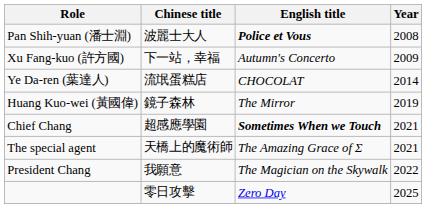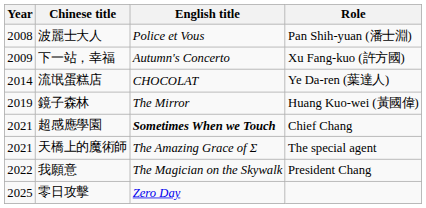 <table class="wikitable">
 <tr>
-<th>Role</th>
+<th>Year</th>
 <th>Chinese title</th>
 <th>English title</th>
-<th>Year</th>
+<th>Role</th>
 </tr>
 <tr>
+<td>2008</td>
+<td>波麗士大人</td>
+<td><em>Police et Vous</em></td>
 <td>Pan Shih-yuan (潘士淵)</td>
-<td>波麗士大人</td>
-<td><strong><em>Police et Vous</em></strong></td>
-<td>2008</td>
 </tr>
 <tr>
-<td>Xu Fang-kuo (許方國)</td>
+<td>2009</td>
 <td>下一站，幸福</td>
 <td><em>Autumn's Concerto</em></td>
-<td>2009</td>
+<td>Xu Fang-kuo (許方國)</td>
 </tr>
 <tr>
-<td>Ye Da-ren (葉達人)</td>
+<td>2014</td>
 <td>流氓蛋糕店</td>
 <td><em>CHOCOLAT</em></td>
-<td>2014</td>
+<td>Ye Da-ren (葉達人)</td>
 </tr>
 <tr>
-<td>Huang Kuo-wei (黃國偉)</td>
+<td>2019</td>
 <td>鏡子森林</td>
 <td><em>The Mirror</em></td>
-<td>2019</td>
+<td>Huang Kuo-wei (黃國偉)</td>
 </tr>
 <tr>
-<td>Chief Chang</td>
+<td>2021</td>
 <td>超感應學園</td>
 <td><strong><em>Sometimes When we Touch</em></strong></td>
-<td>2021</td>
+<td>Chief Chang</td>
 </tr>
 <tr>
-<td>The special agent</td>
+<td>2021</td>
 <td>天橋上的魔術師</td>
 <td><em>The Amazing Grace of Σ</em></td>
-<td>2021</td>
+<td>The special agent</td>
 </tr>
 <tr>
-<td>President Chang</td>
+<td>2022</td>
 <td>我願意</td>
 <td><em>The Magician on the Skywalk</em></td>
-<td>2022</td>
+<td>President Chang</td>
 </tr>
 <tr>
-<td></td>
+<td>2025</td>
 <td>零日攻擊</td>
 <td><em><a href='#'>Zero Day</a></em></td>
-<td>2025</td>
+<td></td>
 </tr>
 </table>
